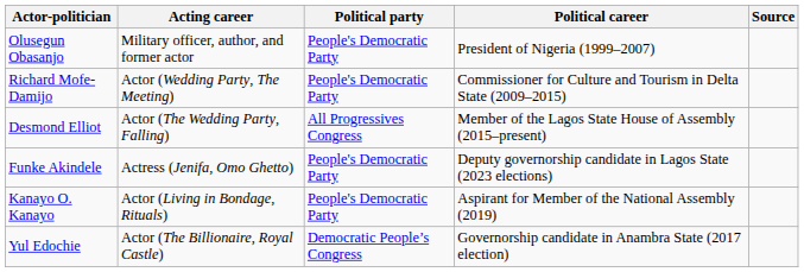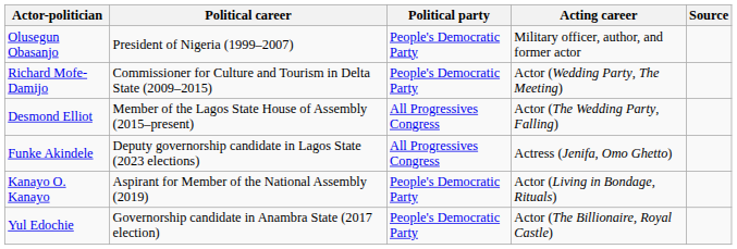 <table class="wikitable sortable">
 <tr>
 <th>Actor-politician</th>
+<th>Political career</th>
+<th>Political party</th>
 <th>Acting career</th>
-<th>Political party</th>
-<th>Political career</th>
 <th>Source</th>
 </tr>
 <tr>
 <td><a href='#'>Olusegun Obasanjo</a></td>
+<td>President of Nigeria (1999–2007)</td>
+<td><a href='#'>People's Democratic Party</a></td>
 <td>Military officer, author, and former actor</td>
-<td><a href='#'>People's Democratic Party</a></td>
-<td>President of Nigeria (1999–2007)</td>
 <td></td>
 </tr>
 <tr>
 <td><a href='#'>Richard Mofe-Damijo</a></td>
+<td>Commissioner for Culture and Tourism in Delta State (2009–2015)</td>
+<td><a href='#'>People's Democratic Party</a></td>
 <td>Actor (<em>Wedding Party</em>, <em>The Meeting</em>)</td>
-<td><a href='#'>People's Democratic Party</a></td>
-<td>Commissioner for Culture and Tourism in Delta State (2009–2015)</td>
 <td></td>
 </tr>
 <tr>
 <td><a href='#'>Desmond Elliot</a></td>
+<td>Member of the Lagos State House of Assembly (2015–present)</td>
+<td><a href='#'>All Progressives Congress</a></td>
 <td>Actor (<em>The Wedding Party</em>, <em>Falling</em>)</td>
-<td><a href='#'>All Progressives Congress</a></td>
-<td>Member of the Lagos State House of Assembly (2015–present)</td>
 <td></td>
 </tr>
 <tr>
 <td><a href='#'>Funke Akindele</a></td>
+<td>Deputy governorship candidate in Lagos State (2023 elections)</td>
+<td><a href='#'>All Progressives Congress</a></td>
 <td>Actress (<em>Jenifa</em>, <em>Omo Ghetto</em>)</td>
-<td><a href='#'>People's Democratic Party</a></td>
-<td>Deputy governorship candidate in Lagos State (2023 elections)</td>
 <td></td>
 </tr>
 <tr>
 <td><a href='#'>Kanayo O. Kanayo</a></td>
+<td>Aspirant for Member of the National Assembly (2019)</td>
+<td><a href='#'>People's Democratic Party</a></td>
 <td>Actor (<em>Living in Bondage</em>, <em>Rituals</em>)</td>
-<td><a href='#'>People's Democratic Party</a></td>
-<td>Aspirant for Member of the National Assembly (2019)</td>
 <td></td>
 </tr>
 <tr>
 <td><a href='#'>Yul Edochie</a></td>
+<td>Governorship candidate in Anambra State (2017 election)</td>
+<td><a href='#'>People's Democratic Party</a></td>
 <td>Actor (<em>The Billionaire</em>, <em>Royal Castle</em>)</td>
-<td><a href='#'>Democratic People’s Congress</a></td>
-<td>Governorship candidate in Anambra State (2017 election)</td>
 <td></td>
 </tr>
 </table>
